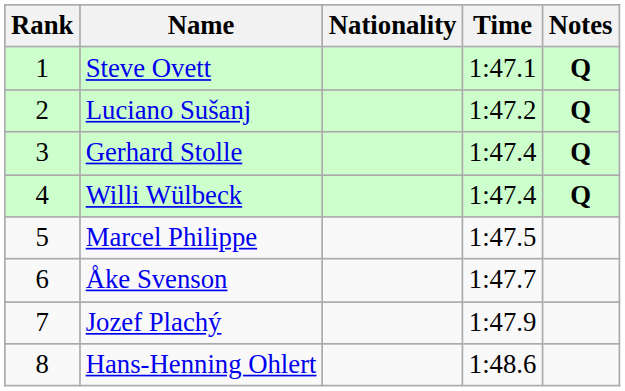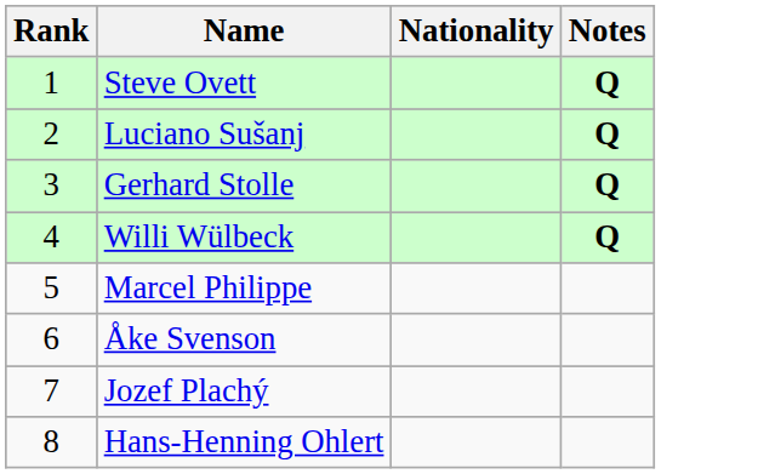 <table class="wikitable sortable" style="text-align:center">
 <tr>
 <th>Rank</th>
 <th>Name</th>
 <th>Nationality</th>
-<th>Time</th>
 <th>Notes</th>
 </tr>
 <tr bgcolor=ccffcc>
 <td>1</td>
 <td align=left><a href='#'>Steve Ovett</a></td>
 <td align=left></td>
-<td>1:47.1</td>
 <td><strong>Q</strong></td>
 </tr>
 <tr bgcolor=ccffcc>
 <td>2</td>
 <td align=left><a href='#'>Luciano Sušanj</a></td>
 <td align=left></td>
-<td>1:47.2</td>
 <td><strong>Q</strong></td>
 </tr>
 <tr bgcolor=ccffcc>
 <td>3</td>
 <td align=left><a href='#'>Gerhard Stolle</a></td>
 <td align=left></td>
-<td>1:47.4</td>
 <td><strong>Q</strong></td>
 </tr>
 <tr bgcolor=ccffcc>
 <td>4</td>
 <td align=left><a href='#'>Willi Wülbeck</a></td>
 <td align=left></td>
-<td>1:47.4</td>
 <td><strong>Q</strong></td>
 </tr>
 <tr>
 <td>5</td>
 <td align=left><a href='#'>Marcel Philippe</a></td>
 <td align=left></td>
-<td>1:47.5</td>
 <td></td>
 </tr>
 <tr>
 <td>6</td>
 <td align=left><a href='#'>Åke Svenson</a></td>
 <td align=left></td>
-<td>1:47.7</td>
 <td></td>
 </tr>
 <tr>
 <td>7</td>
 <td align=left><a href='#'>Jozef Plachý</a></td>
 <td align=left></td>
-<td>1:47.9</td>
 <td></td>
 </tr>
 <tr>
 <td>8</td>
 <td align=left><a href='#'>Hans-Henning Ohlert</a></td>
 <td align=left></td>
-<td>1:48.6</td>
 <td></td>
 </tr>
 </table>
